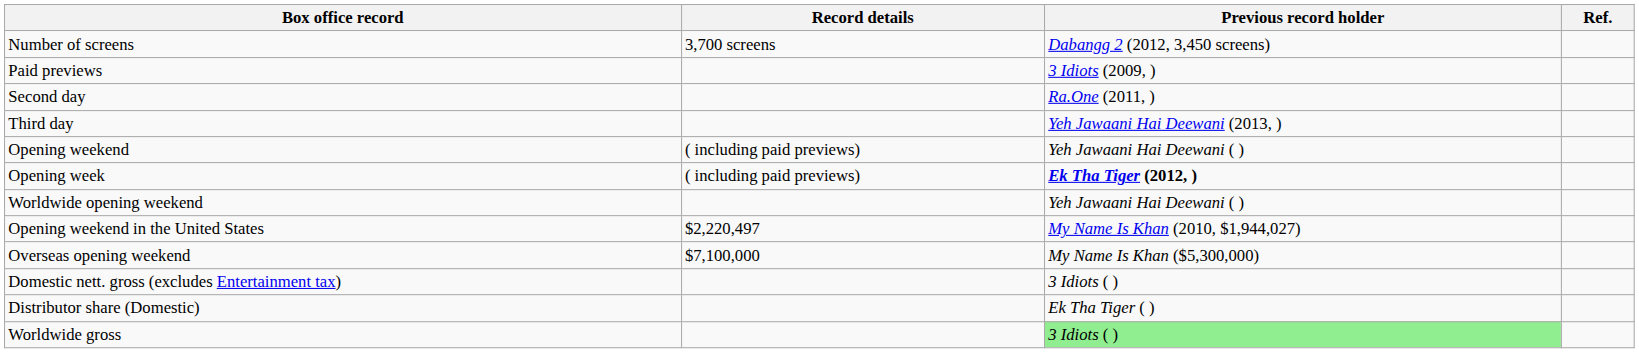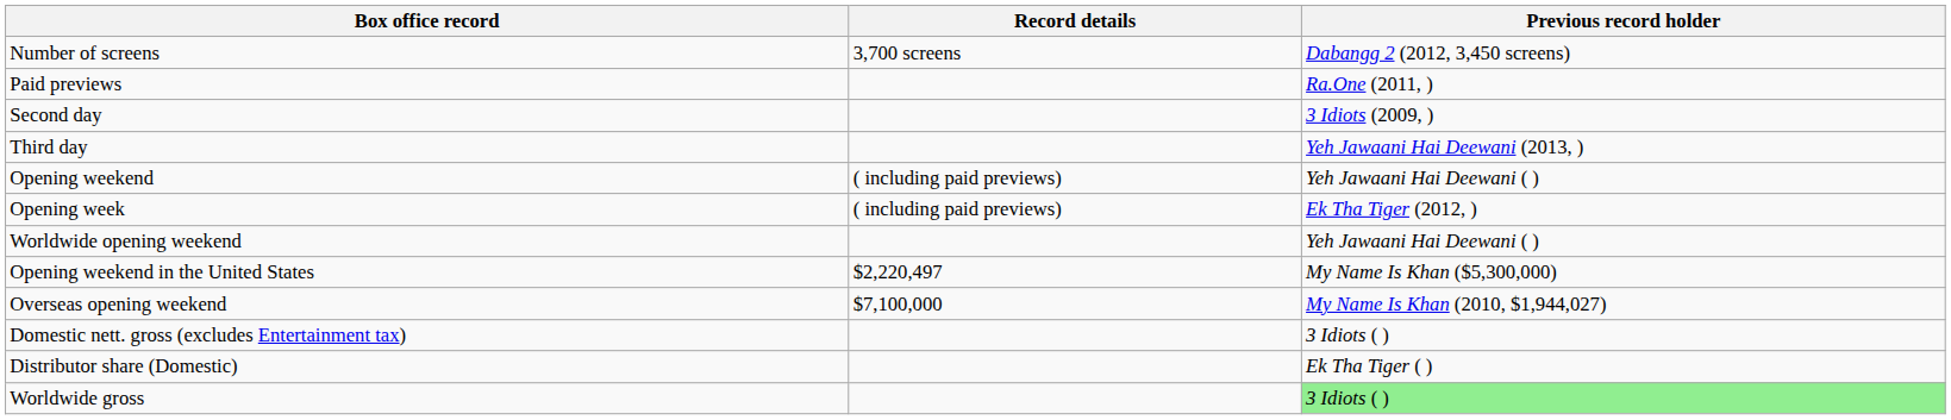 <table class="wikitable mw-collapsible " style="width:99%">
 <tr>
 <th>Box office record</th>
 <th>Record details</th>
 <th>Previous record holder</th>
-<th>Ref.</th>
 </tr>
 <tr>
 <td>Number of screens</td>
 <td>3,700 screens</td>
 <td><em><a href='#'>Dabangg 2</a></em> (2012, 3,450 screens)</td>
-<td></td>
 </tr>
 <tr>
 <td>Paid previews</td>
 <td></td>
-<td><em><a href='#'>3 Idiots</a></em> (2009,  )</td>
-<td></td>
+<td><em><a href='#'>Ra.One</a></em> (2011,  )</td>
 </tr>
 <tr>
 <td>Second day</td>
 <td></td>
-<td><em><a href='#'>Ra.One</a></em> (2011,  )</td>
-<td></td>
+<td><em><a href='#'>3 Idiots</a></em> (2009,  )</td>
 </tr>
 <tr>
 <td>Third day</td>
 <td></td>
 <td><em><a href='#'>Yeh Jawaani Hai Deewani</a></em> (2013,  )</td>
-<td></td>
 </tr>
 <tr>
 <td>Opening weekend</td>
 <td>  (  including paid previews)</td>
 <td><em>Yeh Jawaani Hai Deewani</em> ( )</td>
-<td></td>
 </tr>
 <tr>
 <td>Opening week</td>
 <td>  (  including paid previews)</td>
-<td><strong><em><a href='#'>Ek Tha Tiger</a></em> (2012,  )</strong></td>
-<td></td>
+<td><em><a href='#'>Ek Tha Tiger</a></em> (2012,  )</td>
 </tr>
 <tr>
 <td>Worldwide opening weekend</td>
 <td></td>
 <td><em>Yeh Jawaani Hai Deewani</em> ( )</td>
-<td></td>
 </tr>
 <tr>
 <td>Opening weekend in the United States</td>
 <td>$2,220,497</td>
-<td><em><a href='#'>My Name Is Khan</a></em> (2010, $1,944,027)</td>
-<td></td>
+<td><em>My Name Is Khan</em> ($5,300,000)</td>
 </tr>
 <tr>
 <td>Overseas opening weekend</td>
 <td>$7,100,000</td>
-<td><em>My Name Is Khan</em> ($5,300,000)</td>
-<td></td>
+<td><em><a href='#'>My Name Is Khan</a></em> (2010, $1,944,027)</td>
 </tr>
 <tr>
 <td>Domestic nett. gross (excludes <a href='#'>Entertainment tax</a>)</td>
 <td></td>
 <td><em>3 Idiots</em> ( )</td>
-<td></td>
 </tr>
 <tr>
 <td>Distributor share (Domestic)</td>
 <td></td>
 <td><em>Ek Tha Tiger</em> ( )</td>
-<td></td>
 </tr>
 <tr>
 <td>Worldwide gross</td>
 <td></td>
 <td style="background: lightgreen;"><em>3 Idiots</em> ( )</td>
-<td></td>
 </tr>
 </table>
